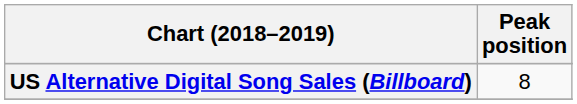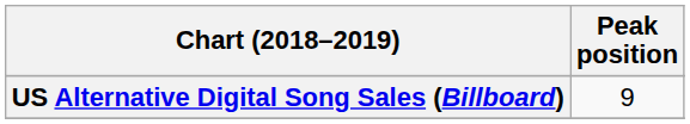 <table class="wikitable sortable plainrowheaders" style="text-align:center">
 <tr>
 <th scope="col">Chart (2018–2019)</th>
 <th scope="col">Peak<br>position</th>
 </tr>
 <tr>
 </tr>
 <tr>
 </tr>
 <tr>
 </tr>
 <tr>
 </tr>
 <tr>
 <th scope="row">US <a href='#'>Alternative Digital Song Sales</a> (<a href='#'><em>Billboard</em></a>)</th>
-<td>8</td>
+<td>9</td>
 </tr>
 <tr>
 </tr>
 <tr>
 </tr>
 </table>
